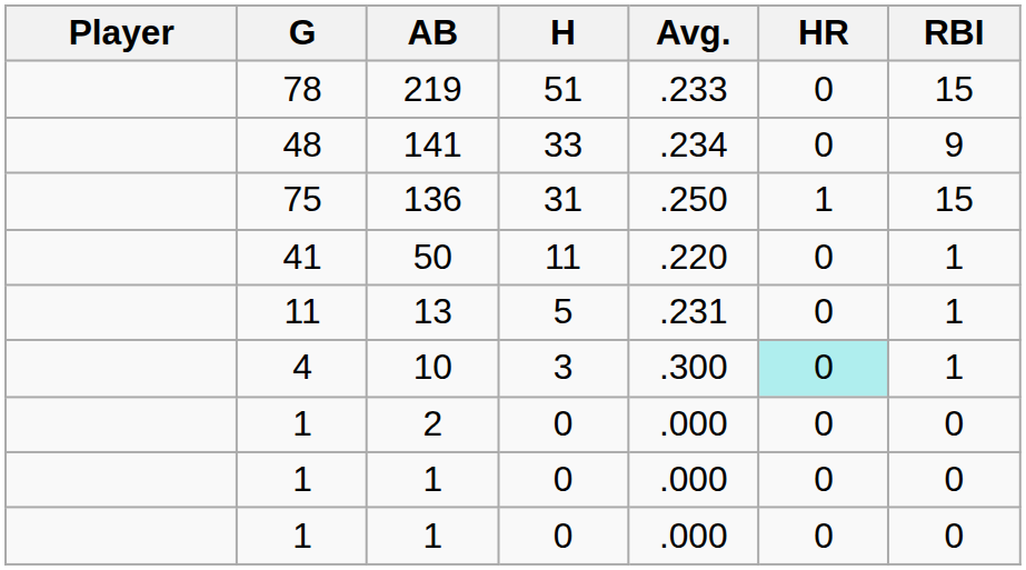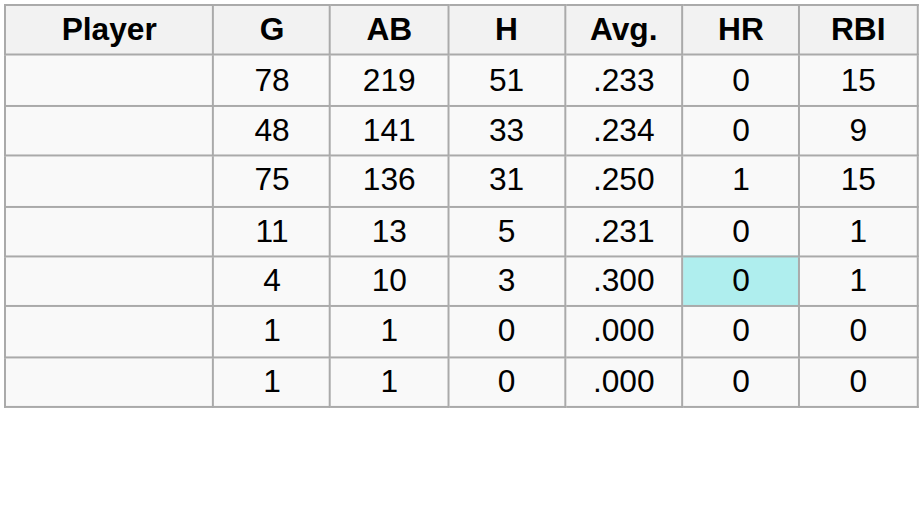 <table class="wikitable sortable">
 <tr>
 <th bgcolor="#DDDDFF" width="16%">Player</th>
 <th bgcolor="#DDDDFF" width="9%">G</th>
 <th bgcolor="#DDDDFF" width="9%">AB</th>
 <th bgcolor="#DDDDFF" width="9%">H</th>
 <th bgcolor="#DDDDFF" width="9%">Avg.</th>
 <th bgcolor="#DDDDFF" width="9%">HR</th>
 <th bgcolor="#DDDDFF" width="9%">RBI</th>
 </tr>
 <tr align="center">
 <td></td>
 <td>78</td>
 <td>219</td>
 <td>51</td>
 <td>.233</td>
 <td>0</td>
 <td>15</td>
 </tr>
 <tr align="center">
 <td></td>
 <td>48</td>
 <td>141</td>
 <td>33</td>
 <td>.234</td>
 <td>0</td>
 <td>9</td>
 </tr>
 <tr align="center">
 <td></td>
 <td>75</td>
 <td>136</td>
 <td>31</td>
 <td>.250</td>
 <td>1</td>
 <td>15</td>
 </tr>
 <tr align="center">
 <td></td>
-<td>41</td>
-<td>50</td>
-<td>11</td>
-<td>.220</td>
-<td>0</td>
-<td>1</td>
-</tr>
-<tr align="center">
-<td></td>
 <td>11</td>
 <td>13</td>
 <td>5</td>
 <td>.231</td>
 <td>0</td>
 <td>1</td>
 </tr>
 <tr align="center">
 <td></td>
 <td>4</td>
 <td>10</td>
 <td>3</td>
 <td>.300</td>
 <td style="background: paleturquoise;">0</td>
 <td>1</td>
-</tr>
-<tr align="center">
-<td></td>
-<td>1</td>
-<td>2</td>
-<td>0</td>
-<td>.000</td>
-<td>0</td>
-<td>0</td>
 </tr>
 <tr align="center">
 <td></td>
 <td>1</td>
 <td>1</td>
 <td>0</td>
 <td>.000</td>
 <td>0</td>
 <td>0</td>
 </tr>
 <tr align="center">
 <td></td>
 <td>1</td>
 <td>1</td>
 <td>0</td>
 <td>.000</td>
 <td>0</td>
 <td>0</td>
 </tr>
 </table>
